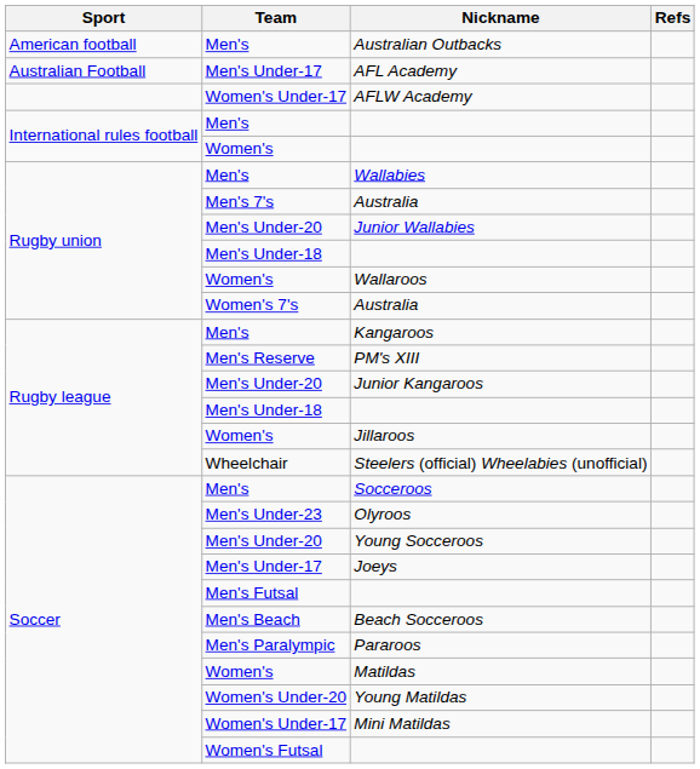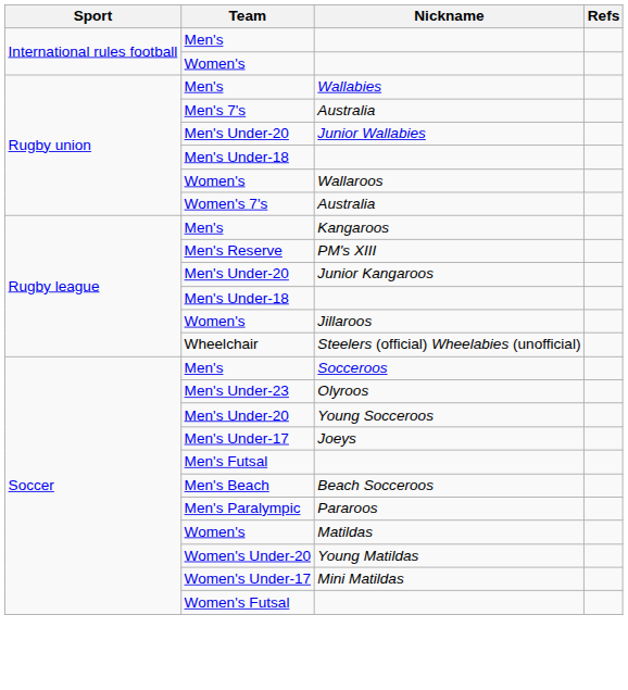 <table class="wikitable">
 <tr>
 <th>Sport</th>
 <th>Team</th>
 <th>Nickname</th>
 <th>Refs</th>
-</tr>
-<tr>
-<td scope="row"><a href='#'>American football</a></td>
-<td><a href='#'>Men's</a></td>
-<td><em>Australian Outbacks</em></td>
-<td style="text-align:center;"></td>
-</tr>
-<tr>
-<td scope="row"><a href='#'>Australian Football</a></td>
-<td><a href='#'>Men's Under-17</a></td>
-<td><em>AFL Academy</em></td>
-<td></td>
-</tr>
-<tr>
-<td></td>
-<td><a href='#'>Women's Under-17</a></td>
-<td><em>AFLW Academy</em></td>
-<td></td>
 </tr>
 <tr>
 <td scope="row" rowspan=2><a href='#'>International rules football</a></td>
 <td><a href='#'>Men's</a></td>
 <td></td>
 <td style="text-align:center;"></td>
 </tr>
 <tr>
 <td scope="row"><a href='#'>Women's</a></td>
 <td></td>
 <td style="text-align:center;"></td>
 </tr>
 <tr>
 <td rowspan="6" scope="row"><a href='#'>Rugby union</a></td>
 <td><a href='#'>Men's</a></td>
 <td><em><a href='#'>Wallabies</a></em></td>
 <td style="text-align:center;"></td>
 </tr>
 <tr>
 <td><a href='#'>Men's 7's</a></td>
 <td><em>Australia</em></td>
 <td></td>
 </tr>
 <tr>
 <td><a href='#'>Men's Under-20</a></td>
 <td><a href='#'><em>Junior Wallabies</em></a></td>
 <td></td>
 </tr>
 <tr>
 <td><a href='#'>Men's Under-18</a></td>
 <td></td>
 <td></td>
 </tr>
 <tr>
 <td scope="row"><a href='#'>Women's</a></td>
 <td><em>Wallaroos</em></td>
 <td style="text-align:center;"></td>
 </tr>
 <tr>
 <td><a href='#'>Women's 7's</a></td>
 <td><em>Australia</em></td>
 <td></td>
 </tr>
 <tr>
 <td rowspan="6" scope="row"><a href='#'>Rugby league</a></td>
 <td><a href='#'>Men's</a></td>
 <td><em>Kangaroos</em></td>
 <td style="text-align:center;"></td>
 </tr>
 <tr>
 <td><a href='#'>Men's Reserve</a></td>
 <td><em>PM's XIII</em></td>
 <td></td>
 </tr>
 <tr>
 <td scope="row"><a href='#'>Men's Under-20</a></td>
 <td><em>Junior Kangaroos</em></td>
 <td style="text-align:center;"></td>
 </tr>
 <tr>
 <td><a href='#'>Men's Under-18</a></td>
 <td></td>
 <td></td>
 </tr>
 <tr>
 <td scope="row"><a href='#'>Women's</a></td>
 <td><em>Jillaroos</em></td>
 <td style="text-align:center;"></td>
 </tr>
 <tr>
 <td scope="row">Wheelchair</td>
 <td><em>Steelers</em> (official) <em>Wheelabies</em> (unofficial)</td>
 <td style="text-align:center;"></td>
 </tr>
 <tr>
 <td rowspan="11" scope="row"><a href='#'>Soccer</a></td>
 <td><a href='#'>Men's</a></td>
 <td><em><a href='#'>Socceroos</a></em></td>
 <td style="text-align:center;"></td>
 </tr>
 <tr>
 <td scope="row"><a href='#'>Men's Under-23</a></td>
 <td><em>Olyroos</em></td>
 <td style="text-align:center;"></td>
 </tr>
 <tr>
 <td scope="row"><a href='#'>Men's Under-20</a></td>
 <td><em>Young Socceroos</em></td>
 <td style="text-align:center;"></td>
 </tr>
 <tr>
 <td scope="row"><a href='#'>Men's Under-17</a></td>
 <td><em>Joeys</em></td>
 <td style="text-align:center;"></td>
 </tr>
 <tr>
 <td><a href='#'>Men's Futsal</a></td>
 <td></td>
 <td></td>
 </tr>
 <tr>
 <td scope="row"><a href='#'>Men's Beach</a></td>
 <td><em>Beach Socceroos</em></td>
 <td style="text-align:center;"></td>
 </tr>
 <tr>
 <td scope="row"><a href='#'>Men's Paralympic</a></td>
 <td><em>Pararoos</em></td>
 <td style="text-align:center;"></td>
 </tr>
 <tr>
 <td scope="row"><a href='#'>Women's</a></td>
 <td><em>Matildas</em></td>
 <td style="text-align:center;"></td>
 </tr>
 <tr>
 <td scope="row"><a href='#'>Women's Under-20</a></td>
 <td><em>Young Matildas</em></td>
 <td style="text-align:center;"></td>
 </tr>
 <tr>
 <td scope="row"><a href='#'>Women's Under-17</a></td>
 <td><em>Mini Matildas</em></td>
 <td style="text-align:center;"></td>
 </tr>
 <tr>
 <td><a href='#'>Women's Futsal</a></td>
 <td></td>
 <td></td>
 </tr>
 </table>
